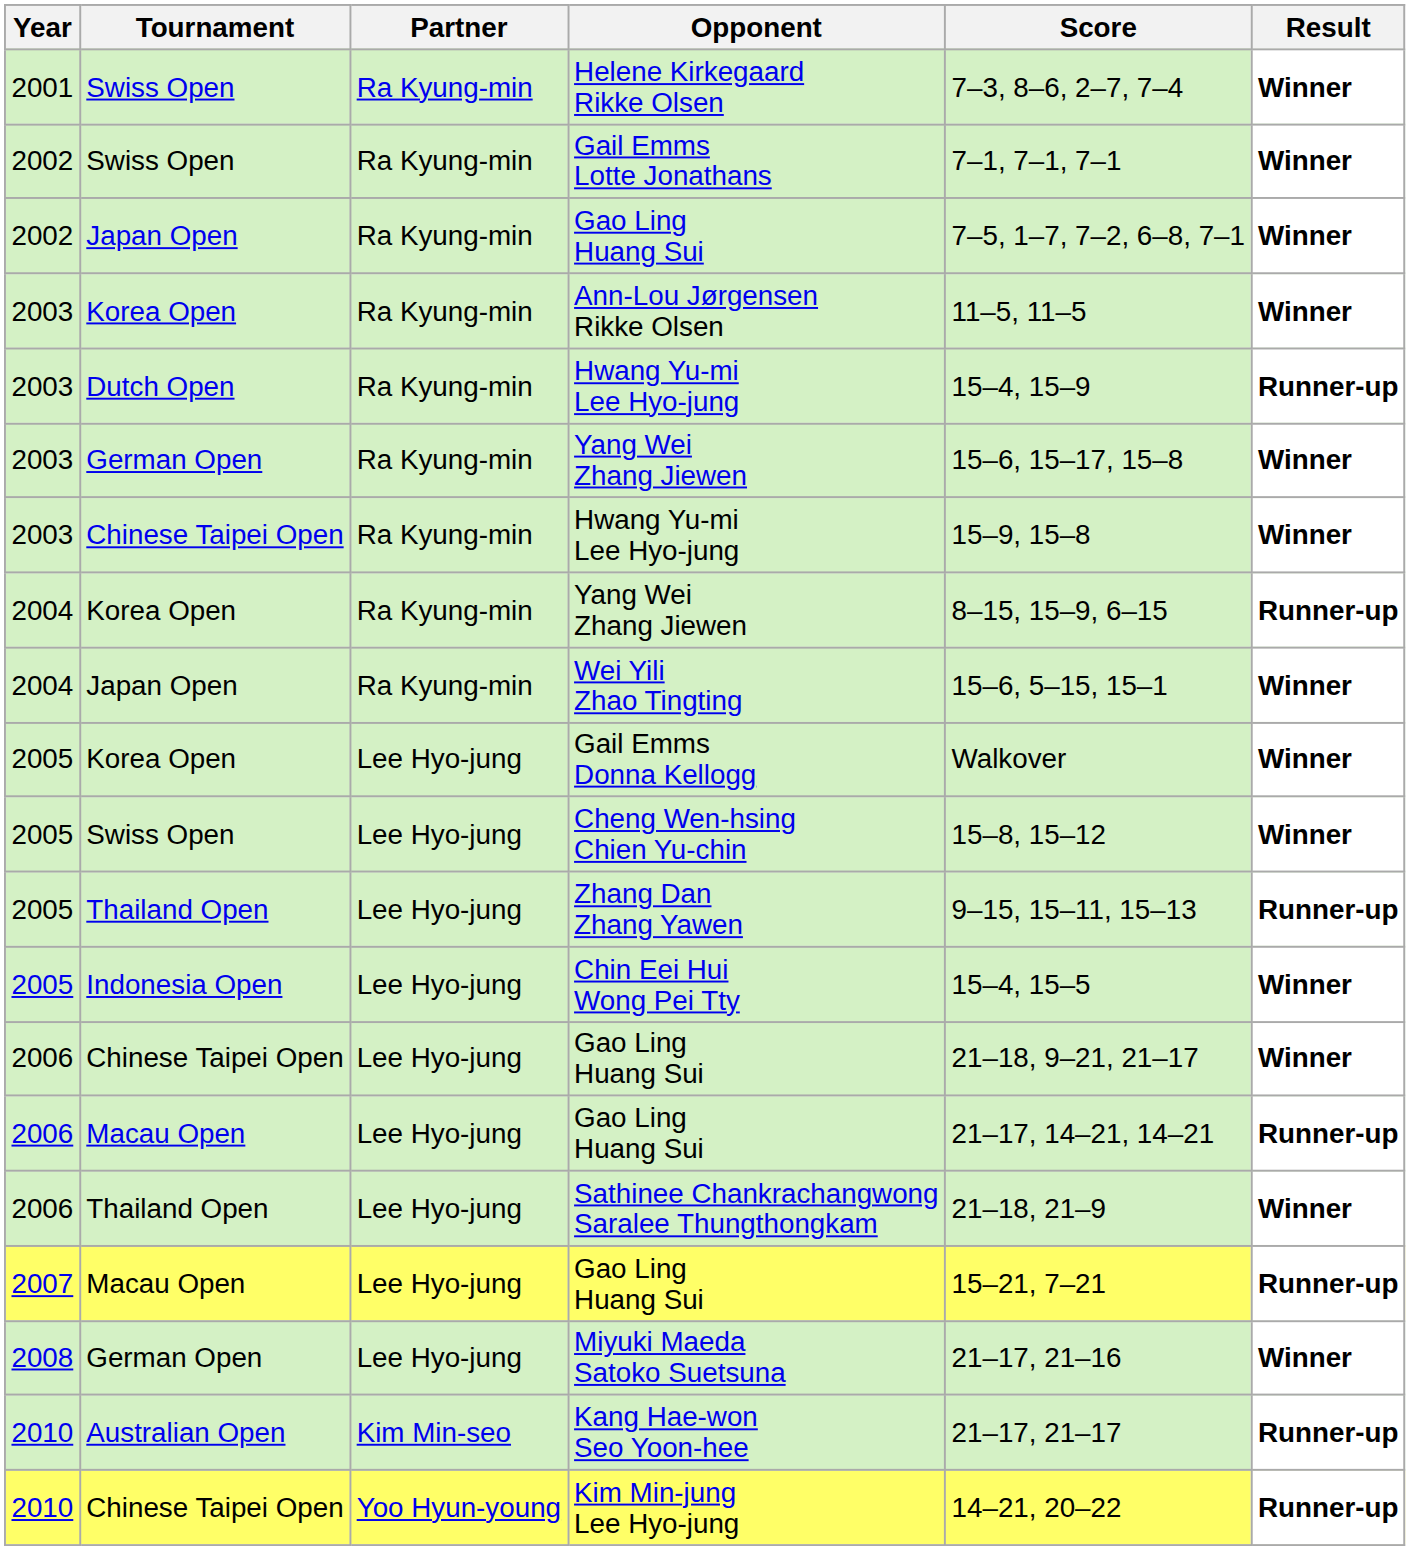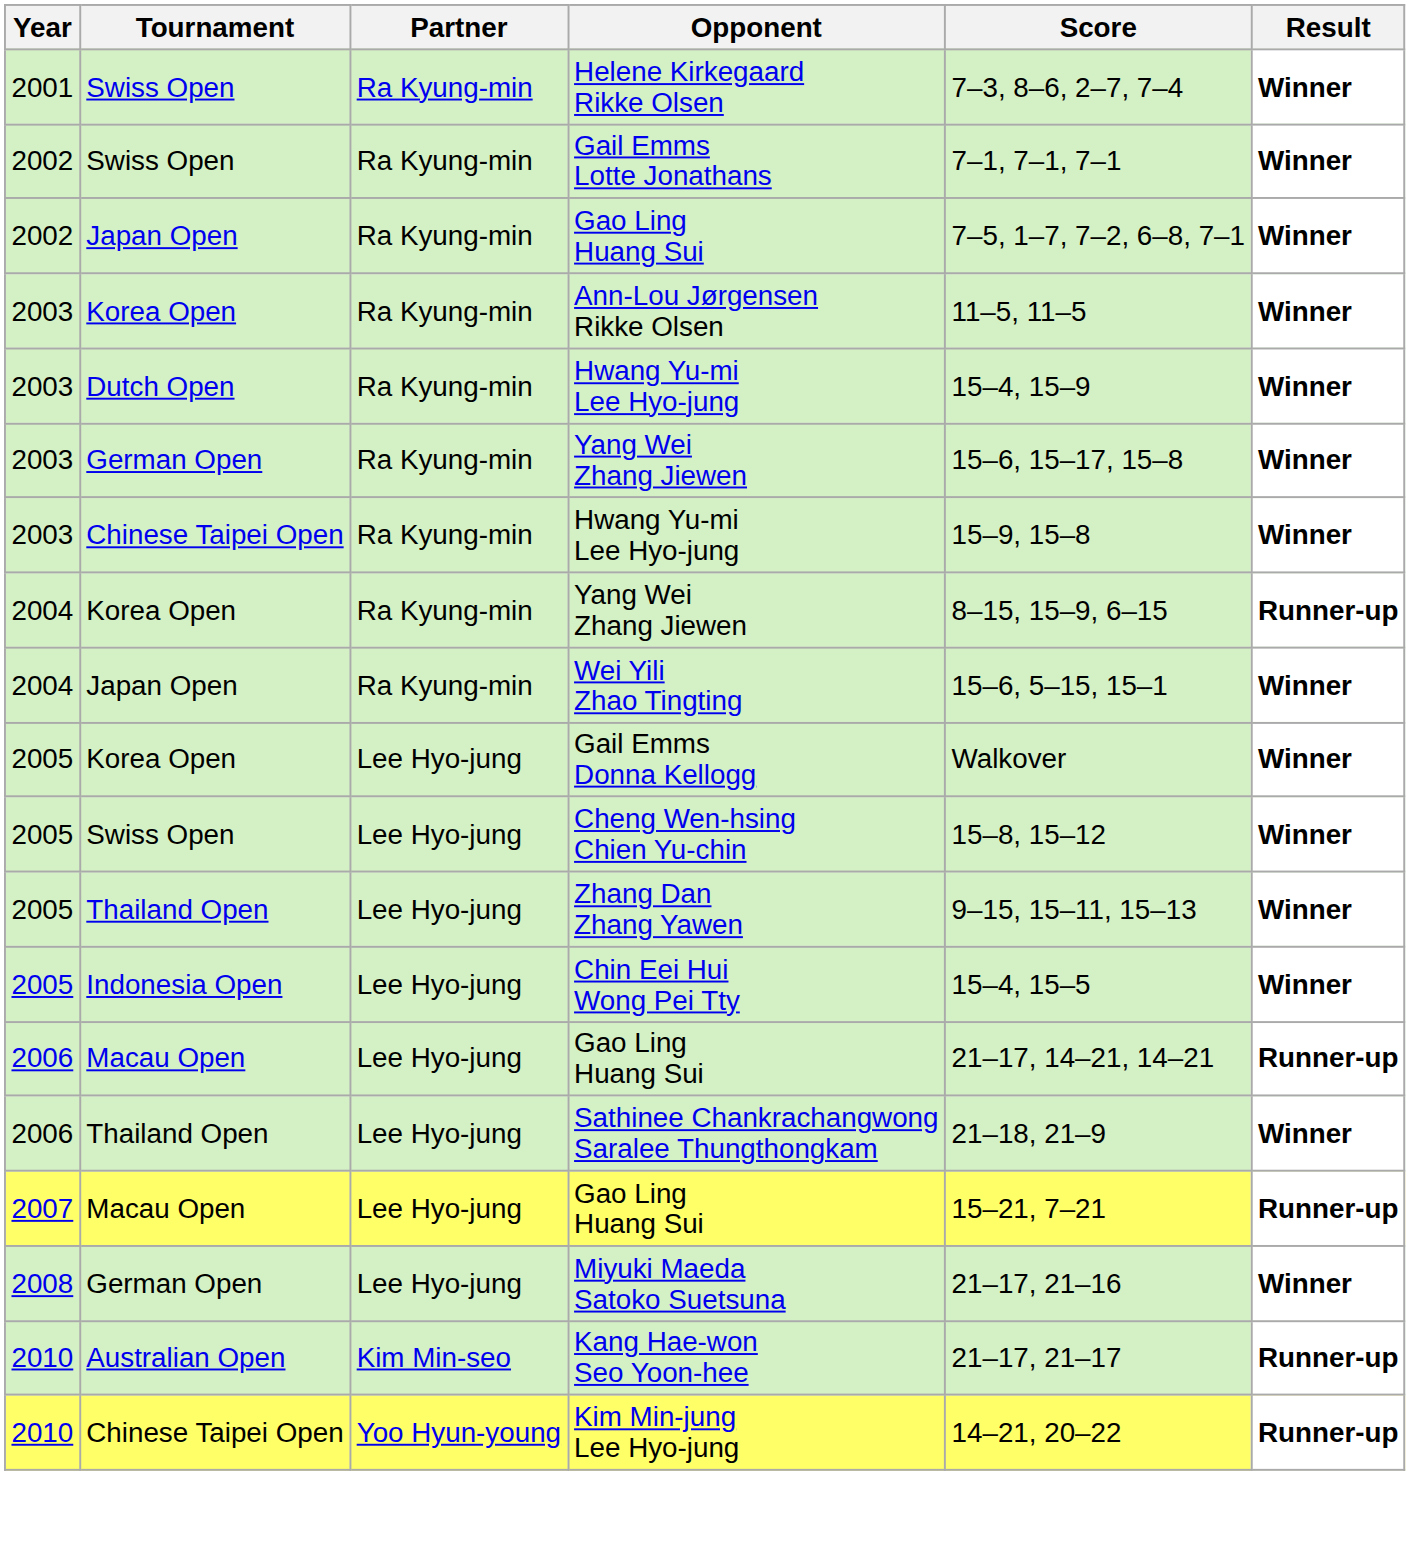 <table class="sortable wikitable" style="font-size: 90%;">
 <tr>
 <th>Year</th>
 <th>Tournament</th>
 <th>Partner</th>
 <th>Opponent</th>
 <th>Score</th>
 <th>Result</th>
 </tr>
 <tr style="background:#D4F1C5">
 <td align="center">2001</td>
 <td align="left"><a href='#'>Swiss Open</a></td>
 <td align="left"> <a href='#'>Ra Kyung-min</a></td>
 <td align="left"> <a href='#'>Helene Kirkegaard</a> <br>  <a href='#'>Rikke Olsen</a></td>
 <td align="left">7–3, 8–6, 2–7, 7–4</td>
 <td style="text-align:left; background:white"> <strong>Winner</strong></td>
 </tr>
 <tr style="background:#D4F1C5">
 <td align="center">2002</td>
 <td align="left">Swiss Open</td>
 <td align="left"> Ra Kyung-min</td>
 <td align="left"> <a href='#'>Gail Emms</a> <br>  <a href='#'>Lotte Jonathans</a></td>
 <td align="left">7–1, 7–1, 7–1</td>
 <td style="text-align:left; background:white"> <strong>Winner</strong></td>
 </tr>
 <tr style="background:#D4F1C5">
 <td align="center">2002</td>
 <td align="left"><a href='#'>Japan Open</a></td>
 <td align="left"> Ra Kyung-min</td>
 <td align="left"> <a href='#'>Gao Ling</a> <br>  <a href='#'>Huang Sui</a></td>
 <td align="left">7–5, 1–7, 7–2, 6–8, 7–1</td>
 <td style="text-align:left; background:white"> <strong>Winner</strong></td>
 </tr>
 <tr style="background:#D4F1C5">
 <td align="center">2003</td>
 <td align="left"><a href='#'>Korea Open</a></td>
 <td align="left"> Ra Kyung-min</td>
 <td align="left"> <a href='#'>Ann-Lou Jørgensen</a> <br>  Rikke Olsen</td>
 <td align="left">11–5, 11–5</td>
 <td style="text-align:left; background:white"> <strong>Winner</strong></td>
 </tr>
 <tr style="background:#D4F1C5">
 <td align="center">2003</td>
 <td align="left"><a href='#'>Dutch Open</a></td>
 <td align="left"> Ra Kyung-min</td>
 <td align="left"> <a href='#'>Hwang Yu-mi</a> <br>  <a href='#'>Lee Hyo-jung</a></td>
 <td align="left">15–4, 15–9</td>
-<td style="text-align:left; background:white"> <strong>Runner-up</strong></td>
+<td style="text-align:left; background:white"> <strong>Winner</strong></td>
 </tr>
 <tr style="background:#D4F1C5">
 <td align="center">2003</td>
 <td align="left"><a href='#'>German Open</a></td>
 <td align="left"> Ra Kyung-min</td>
 <td align="left"> <a href='#'>Yang Wei</a> <br>  <a href='#'>Zhang Jiewen</a></td>
 <td align="left">15–6, 15–17, 15–8</td>
 <td style="text-align:left; background:white"> <strong>Winner</strong></td>
 </tr>
 <tr style="background:#D4F1C5">
 <td align="center">2003</td>
 <td align="left"><a href='#'>Chinese Taipei Open</a></td>
 <td align="left"> Ra Kyung-min</td>
 <td align="left"> Hwang Yu-mi <br>  Lee Hyo-jung</td>
 <td align="left">15–9, 15–8</td>
 <td style="text-align:left; background:white"> <strong>Winner</strong></td>
 </tr>
 <tr style="background:#D4F1C5">
 <td align="center">2004</td>
 <td align="left">Korea Open</td>
 <td align="left"> Ra Kyung-min</td>
 <td align="left"> Yang Wei <br>  Zhang Jiewen</td>
 <td align="left">8–15, 15–9, 6–15</td>
 <td style="text-align:left; background:white"> <strong>Runner-up</strong></td>
 </tr>
 <tr style="background:#D4F1C5">
 <td align="center">2004</td>
 <td align="left">Japan Open</td>
 <td align="left"> Ra Kyung-min</td>
 <td align="left"> <a href='#'>Wei Yili</a> <br>  <a href='#'>Zhao Tingting</a></td>
 <td align="left">15–6, 5–15, 15–1</td>
 <td style="text-align:left; background:white"> <strong>Winner</strong></td>
 </tr>
 <tr style="background:#D4F1C5">
 <td align="center">2005</td>
 <td align="left">Korea Open</td>
 <td align="left"> Lee Hyo-jung</td>
 <td align="left"> Gail Emms <br>  <a href='#'>Donna Kellogg</a></td>
 <td align="left">Walkover</td>
 <td style="text-align:left; background:white"> <strong>Winner</strong></td>
 </tr>
 <tr style="background:#D4F1C5">
 <td align="center">2005</td>
 <td align="left">Swiss Open</td>
 <td align="left"> Lee Hyo-jung</td>
 <td align="left"> <a href='#'>Cheng Wen-hsing</a> <br>  <a href='#'>Chien Yu-chin</a></td>
 <td align="left">15–8, 15–12</td>
 <td style="text-align:left; background:white"> <strong>Winner</strong></td>
 </tr>
 <tr style="background:#D4F1C5">
 <td align="center">2005</td>
 <td align="left"><a href='#'>Thailand Open</a></td>
 <td align="left"> Lee Hyo-jung</td>
 <td align="left"> <a href='#'>Zhang Dan</a> <br>  <a href='#'>Zhang Yawen</a></td>
 <td align="left">9–15, 15–11, 15–13</td>
-<td style="text-align:left; background:white"> <strong>Runner-up</strong></td>
+<td style="text-align:left; background:white"> <strong>Winner</strong></td>
 </tr>
 <tr style="background:#D4F1C5">
 <td align="center"><a href='#'>2005</a></td>
 <td align="left"><a href='#'>Indonesia Open</a></td>
 <td align="left"> Lee Hyo-jung</td>
 <td align="left"> <a href='#'>Chin Eei Hui</a> <br>  <a href='#'>Wong Pei Tty</a></td>
 <td align="left">15–4, 15–5</td>
-<td style="text-align:left; background:white"> <strong>Winner</strong></td>
-</tr>
-<tr style="background:#D4F1C5">
-<td align="center">2006</td>
-<td align="left">Chinese Taipei Open</td>
-<td align="left"> Lee Hyo-jung</td>
-<td align="left"> Gao Ling <br>  Huang Sui</td>
-<td align="left">21–18, 9–21, 21–17</td>
 <td style="text-align:left; background:white"> <strong>Winner</strong></td>
 </tr>
 <tr style="background:#D4F1C5">
 <td align="center"><a href='#'>2006</a></td>
 <td align="left"><a href='#'>Macau Open</a></td>
 <td align="left"> Lee Hyo-jung</td>
 <td align="left"> Gao Ling <br>  Huang Sui</td>
 <td align="left">21–17, 14–21, 14–21</td>
 <td style="text-align:left; background:white"> <strong>Runner-up</strong></td>
 </tr>
 <tr style="background:#D4F1C5">
 <td align="center">2006</td>
 <td align="left">Thailand Open</td>
 <td align="left"> Lee Hyo-jung</td>
 <td align="left"> <a href='#'>Sathinee Chankrachangwong</a> <br>  <a href='#'>Saralee Thungthongkam</a></td>
 <td align="left">21–18, 21–9</td>
 <td style="text-align:left; background:white"> <strong>Winner</strong></td>
 </tr>
 <tr style="background:#FFFF67">
 <td align="center"><a href='#'>2007</a></td>
 <td align="left">Macau Open</td>
 <td align="left"> Lee Hyo-jung</td>
 <td align="left"> Gao Ling <br>  Huang Sui</td>
 <td align="left">15–21, 7–21</td>
 <td style="text-align:left; background:white"> <strong>Runner-up</strong></td>
 </tr>
 <tr style="background:#D4F1C5">
 <td align="center"><a href='#'>2008</a></td>
 <td align="left">German Open</td>
 <td align="left"> Lee Hyo-jung</td>
 <td align="left"> <a href='#'>Miyuki Maeda</a> <br>  <a href='#'>Satoko Suetsuna</a></td>
 <td align="left">21–17, 21–16</td>
 <td style="text-align:left; background:white"> <strong>Winner</strong></td>
 </tr>
 <tr style="background:#D4F1C5">
 <td align="center"><a href='#'>2010</a></td>
 <td align="left"><a href='#'>Australian Open</a></td>
 <td align="left"> <a href='#'>Kim Min-seo</a></td>
 <td align="left"> <a href='#'>Kang Hae-won</a> <br>  <a href='#'>Seo Yoon-hee</a></td>
 <td align="left">21–17, 21–17</td>
 <td style="text-align:left; background:white"> <strong>Runner-up</strong></td>
 </tr>
 <tr style="background:#FFFF67">
 <td align="center"><a href='#'>2010</a></td>
 <td align="left">Chinese Taipei Open</td>
 <td align="left"> <a href='#'>Yoo Hyun-young</a></td>
 <td align="left"> <a href='#'>Kim Min-jung</a> <br>  Lee Hyo-jung</td>
 <td align="left">14–21, 20–22</td>
 <td style="text-align:left; background:white"> <strong>Runner-up</strong></td>
 </tr>
 </table>
